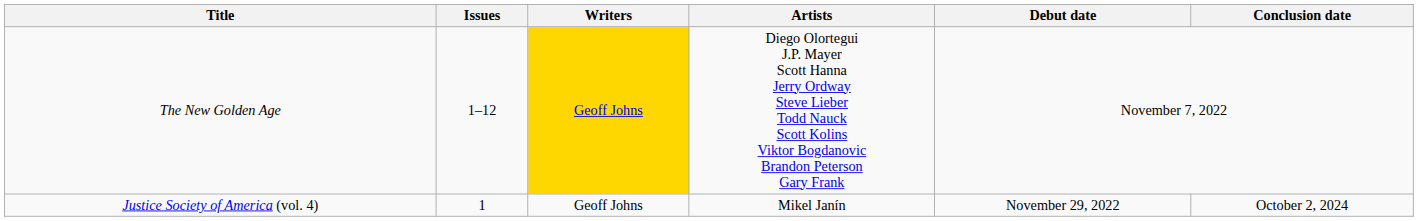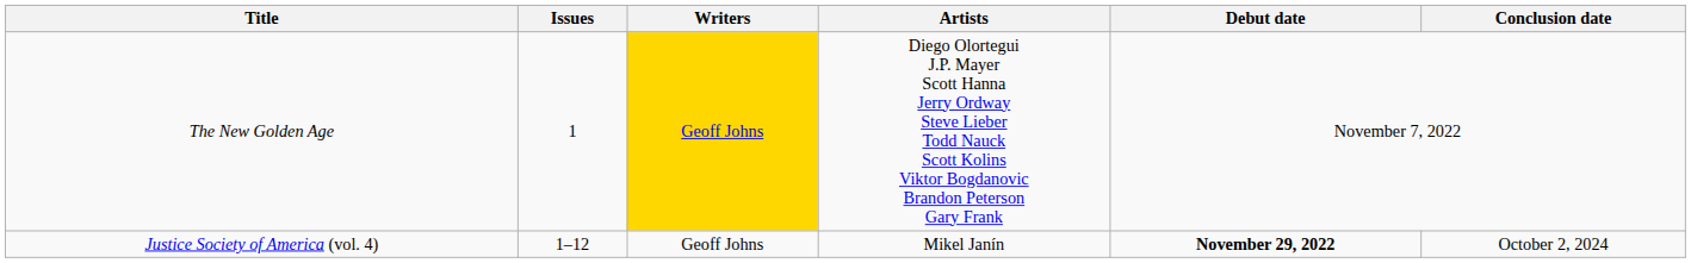 <table class="wikitable" style="text-align:center; width:100%">
 <tr>
 <th scope="col">Title</th>
 <th scope="col">Issues</th>
 <th scope="col">Writers</th>
 <th scope="col">Artists</th>
 <th scope="col">Debut date</th>
 <th scope="col">Conclusion date</th>
 </tr>
 <tr>
 <td><em>The New Golden Age</em></td>
-<td>1–12</td>
+<td>1</td>
 <td style="background: gold;"><a href='#'>Geoff Johns</a></td>
 <td>Diego Olortegui<br>J.P. Mayer<br>Scott Hanna<br><a href='#'>Jerry Ordway</a><br><a href='#'>Steve Lieber</a><br><a href='#'>Todd Nauck</a><br><a href='#'>Scott Kolins</a><br><a href='#'>Viktor Bogdanovic</a><br><a href='#'>Brandon Peterson</a><br><a href='#'>Gary Frank</a></td>
 <td colspan="2">November 7, 2022</td>
 </tr>
 <tr>
 <td><em><a href='#'>Justice Society of America</a></em> (vol. 4)</td>
-<td>1</td>
+<td>1–12</td>
 <td>Geoff Johns</td>
 <td>Mikel Janín</td>
-<td>November 29, 2022</td>
+<td><strong>November 29, 2022</strong></td>
 <td>October 2, 2024</td>
 </tr>
 </table>
